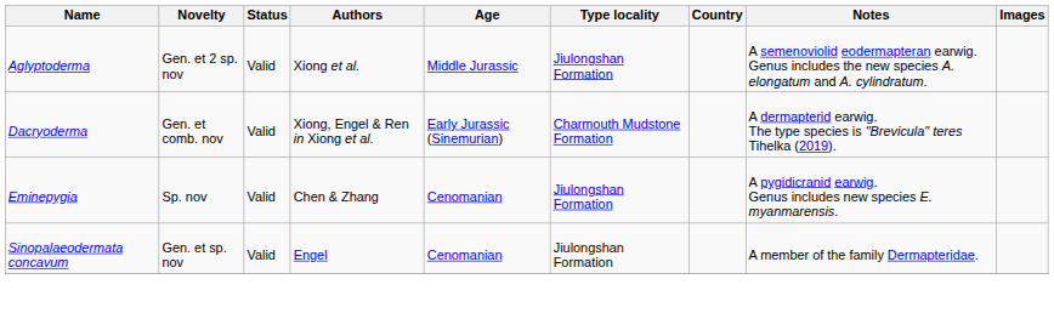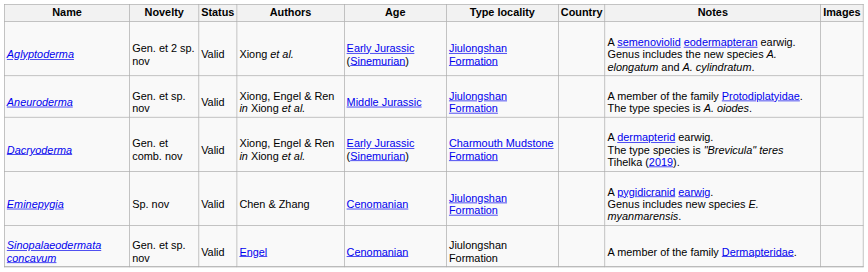 <table class="wikitable sortable" align="center" width="100%">
 <tr>
 <th>Name</th>
 <th>Novelty</th>
 <th>Status</th>
 <th>Authors</th>
 <th>Age</th>
 <th>Type locality</th>
 <th>Country</th>
 <th>Notes</th>
 <th>Images</th>
 </tr>
 <tr>
 <td><br><em><a href='#'>Aglyptoderma</a></em></td>
 <td><br>Gen. et 2 sp. nov</td>
 <td><br>Valid</td>
 <td><br>Xiong <em>et al.</em></td>
+<td><br><a href='#'>Early Jurassic</a> (<a href='#'>Sinemurian</a>)</td>
+<td><br><a href='#'>Jiulongshan Formation</a></td>
+<td><br></td>
+<td><br>A <a href='#'>semenoviolid</a> <a href='#'>eodermapteran</a> earwig.<br> Genus includes the new species <em>A. elongatum</em> and <em>A. cylindratum</em>.</td>
+<td></td>
+</tr>
+<tr>
+<td><br><em><a href='#'>Aneuroderma</a></em></td>
+<td><br>Gen. et sp. nov</td>
+<td><br>Valid</td>
+<td><br>Xiong, Engel & Ren <em>in</em> Xiong <em>et al.</em></td>
 <td><br><a href='#'>Middle Jurassic</a></td>
 <td><br><a href='#'>Jiulongshan Formation</a></td>
 <td><br></td>
-<td><br>A <a href='#'>semenoviolid</a> <a href='#'>eodermapteran</a> earwig.<br> Genus includes the new species <em>A. elongatum</em> and <em>A. cylindratum</em>.</td>
+<td><br>A member of the family <a href='#'>Protodiplatyidae</a>. The type species is <em>A. oiodes</em>.</td>
 <td></td>
 </tr>
 <tr>
 <td><br><em><a href='#'>Dacryoderma</a></em></td>
 <td><br>Gen. et comb. nov</td>
 <td><br>Valid</td>
 <td><br>Xiong, Engel & Ren <em>in</em> Xiong <em>et al.</em></td>
 <td><br><a href='#'>Early Jurassic</a> (<a href='#'>Sinemurian</a>)</td>
 <td><br><a href='#'>Charmouth Mudstone Formation</a></td>
 <td><br></td>
 <td><br>A <a href='#'>dermapterid</a> earwig.<br>The type species is <em>"Brevicula" teres</em> Tihelka (<a href='#'>2019</a>).</td>
 <td></td>
 </tr>
 <tr>
 <td><br><em><a href='#'>Eminepygia</a></em></td>
 <td><br>Sp. nov</td>
 <td><br>Valid</td>
 <td><br>Chen & Zhang</td>
 <td><br><a href='#'>Cenomanian</a></td>
 <td><br><a href='#'>Jiulongshan Formation</a></td>
 <td><br></td>
 <td><br>A <a href='#'>pygidicranid</a> <a href='#'>earwig</a>.<br> Genus includes new species <em>E. myanmarensis</em>.</td>
 <td></td>
 </tr>
 <tr>
 <td><br><em><a href='#'>Sinopalaeodermata concavum</a></em></td>
 <td><br>Gen. et sp. nov</td>
 <td><br>Valid</td>
 <td><br><a href='#'>Engel</a></td>
 <td><br><a href='#'>Cenomanian</a></td>
 <td><br>Jiulongshan Formation</td>
 <td><br></td>
 <td><br>A member of the family <a href='#'>Dermapteridae</a>.</td>
 <td></td>
 </tr>
 <tr>
 </tr>
 </table>
